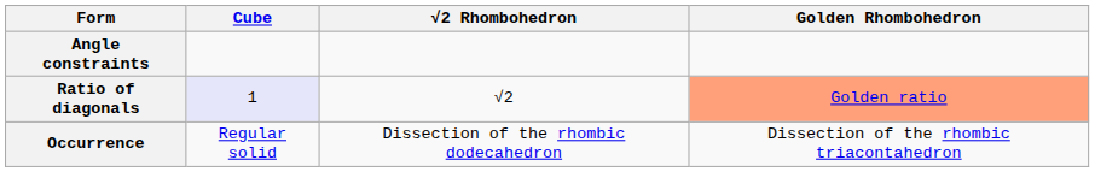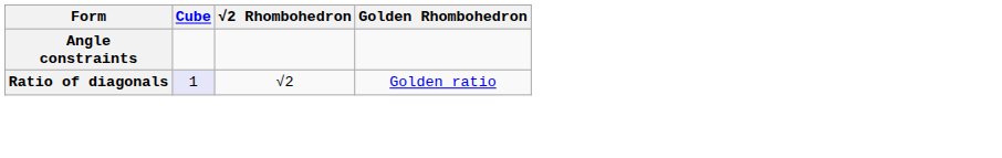 <table class=wikitable>
 <tr>
 <th>Form</th>
 <th><a href='#'>Cube</a></th>
 <th>√2 Rhombohedron</th>
 <th>Golden Rhombohedron</th>
 </tr>
 <tr align=center>
 <th>Angle<br>constraints</th>
 <td></td>
 <td></td>
 <td></td>
 </tr>
 <tr align=center>
 <th>Ratio of diagonals</th>
 <td style="background: lavender;">1</td>
 <td>√2</td>
-<td style="background: lightsalmon;"><a href='#'>Golden ratio</a></td>
-</tr>
-<tr align=center>
-<th>Occurrence</th>
-<td><a href='#'>Regular solid</a></td>
-<td>Dissection of the <a href='#'>rhombic dodecahedron</a></td>
-<td>Dissection of the <a href='#'>rhombic triacontahedron</a></td>
+<td><a href='#'>Golden ratio</a></td>
 </tr>
 </table>
